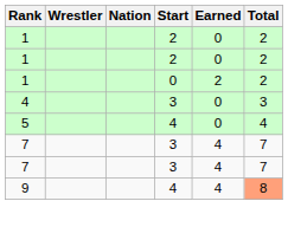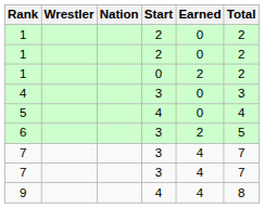 <table class="wikitable sortable" style="text-align:center;">
 <tr>
 <th>Rank</th>
 <th>Wrestler</th>
 <th>Nation</th>
 <th>Start</th>
 <th>Earned</th>
 <th>Total</th>
 </tr>
 <tr style="background:#cfc;">
 <td>1</td>
 <td align=left></td>
 <td align=left></td>
 <td>2</td>
 <td>0</td>
 <td>2</td>
 </tr>
 <tr style="background:#cfc;">
 <td>1</td>
 <td align=left></td>
 <td align=left></td>
 <td>2</td>
 <td>0</td>
 <td>2</td>
 </tr>
 <tr style="background:#cfc;">
 <td>1</td>
 <td align=left></td>
 <td align=left></td>
 <td>0</td>
 <td>2</td>
 <td>2</td>
 </tr>
 <tr style="background:#cfc;">
 <td>4</td>
 <td align=left></td>
 <td align=left></td>
 <td>3</td>
 <td>0</td>
 <td>3</td>
 </tr>
 <tr style="background:#cfc;">
 <td>5</td>
 <td align=left></td>
 <td align=left></td>
 <td>4</td>
 <td>0</td>
 <td>4</td>
 </tr>
+<tr style="background:#cfc;">
+<td>6</td>
+<td align=left></td>
+<td align=left></td>
+<td>3</td>
+<td>2</td>
+<td>5</td>
+</tr>
 <tr>
 <td>7</td>
 <td align=left></td>
 <td align=left></td>
 <td>3</td>
 <td>4</td>
 <td>7</td>
 </tr>
 <tr>
 <td>7</td>
 <td align=left></td>
 <td align=left></td>
 <td>3</td>
 <td>4</td>
 <td>7</td>
 </tr>
 <tr>
 <td>9</td>
 <td align=left></td>
 <td align=left></td>
 <td>4</td>
 <td>4</td>
-<td style="background: lightsalmon;">8</td>
+<td>8</td>
 </tr>
 </table>
